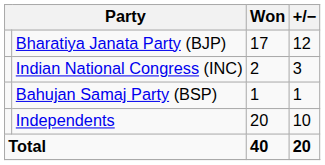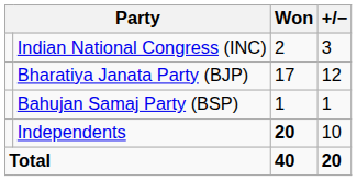 <table class="sortable wikitable">
 <tr>
 <th colspan="2">Party</th>
 <th>Won</th>
 <th><strong>+/−</strong></th>
 </tr>
 <tr>
 <td></td>
+<td><a href='#'>Indian National Congress</a>  (INC)</td>
+<td>2</td>
+<td> 3</td>
+</tr>
+<tr>
+<td></td>
 <td><a href='#'>Bharatiya Janata Party</a> (BJP)</td>
 <td>17</td>
 <td> 12</td>
-</tr>
-<tr>
-<td></td>
-<td><a href='#'>Indian National Congress</a>  (INC)</td>
-<td>2</td>
-<td> 3</td>
 </tr>
 <tr>
 <td></td>
 <td><a href='#'>Bahujan Samaj Party</a> (BSP)</td>
 <td>1</td>
 <td> 1</td>
 </tr>
 <tr>
 <td></td>
 <td><a href='#'>Independents</a></td>
-<td>20</td>
+<td><strong>20</strong></td>
 <td> 10</td>
 </tr>
 <tr>
 <td colspan="2"><strong>Total</strong></td>
 <td><strong>40</strong></td>
 <td> <strong>20</strong></td>
 </tr>
 <tr>
 </tr>
 </table>
